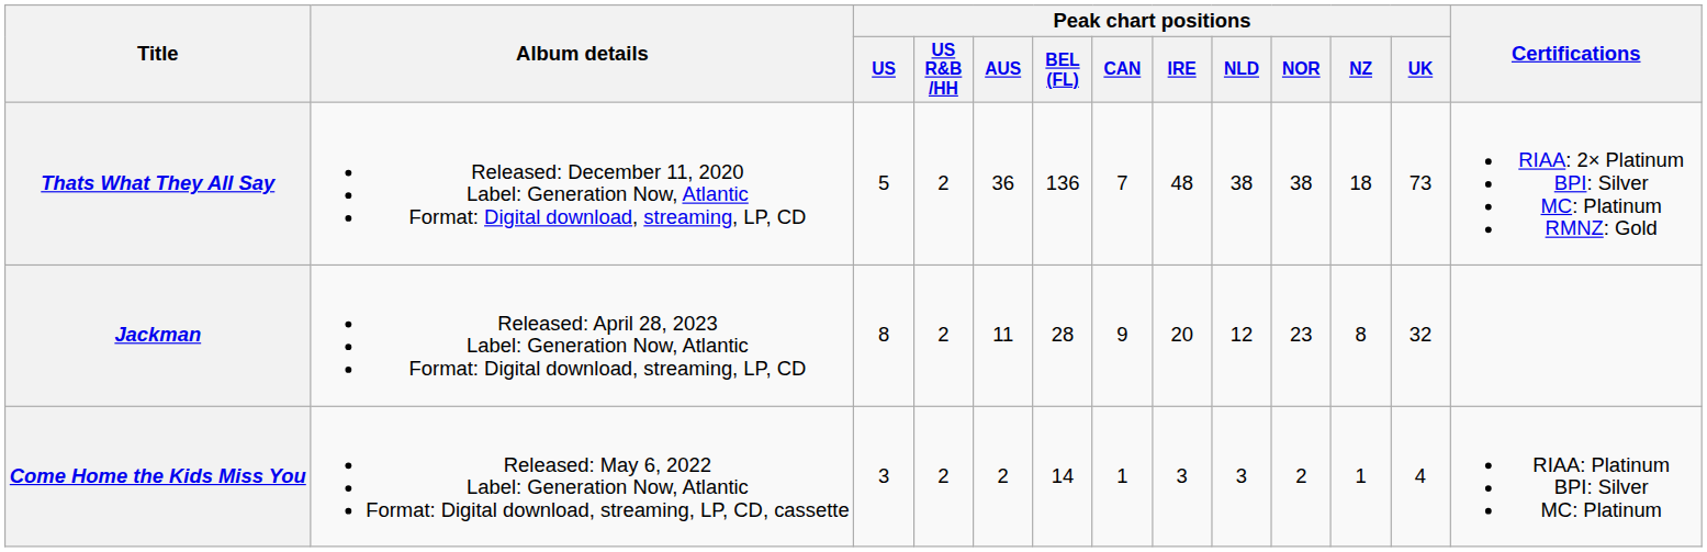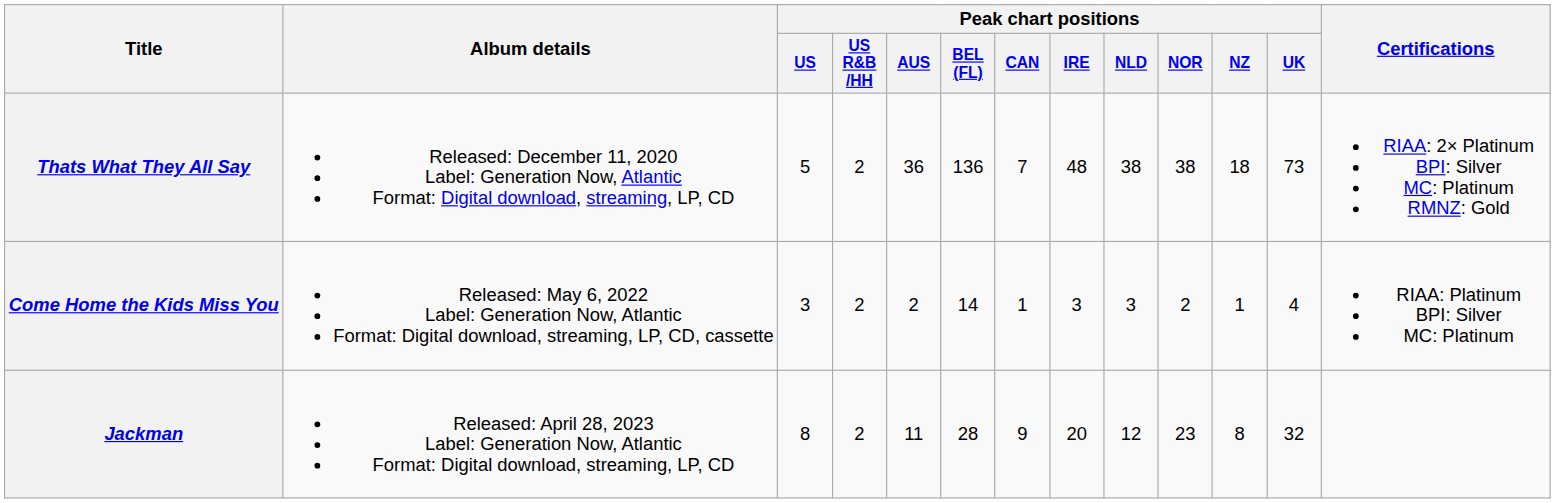 <table class="wikitable plainrowheaders" style="text-align:center;">
 <tr>
 <th rowspan="2">Title</th>
 <th rowspan="2">Album details</th>
 <th colspan="10">Peak chart positions</th>
 <th scope="col" rowspan="2" style="width:12em;"><a href='#'>Certifications</a></th>
 </tr>
 <tr>
 <th scope="col" style="width:3em;font-size:85%;"><a href='#'>US</a><br></th>
 <th scope="col" style="width:3em;font-size:85%;"><a href='#'>US<br>R&B<br>/HH</a><br></th>
 <th scope="col" style="width:3em;font-size:85%;"><a href='#'>AUS</a><br></th>
 <th scope="col" style="width:3em;font-size:85%;"><a href='#'>BEL<br>(FL)</a><br></th>
 <th scope="col" style="width:3em;font-size:85%;"><a href='#'>CAN</a><br></th>
 <th scope="col" style="width:3em;font-size:85%;"><a href='#'>IRE</a><br></th>
 <th scope="col" style="width:3em;font-size:85%;"><a href='#'>NLD</a><br></th>
 <th scope="col" style="width:3em;font-size:85%;"><a href='#'>NOR</a><br></th>
 <th scope="col" style="width:3em;font-size:85%;"><a href='#'>NZ</a><br></th>
 <th scope="col" style="width:3em;font-size:85%;"><a href='#'>UK</a><br></th>
 </tr>
 <tr>
 <th scope="row"><em><a href='#'>Thats What They All Say</a></em></th>
 <td><br><ul><li>Released: December 11, 2020</li><li>Label: Generation Now, <a href='#'>Atlantic</a></li><li>Format: <a href='#'>Digital download</a>, <a href='#'>streaming</a>, LP, CD</li></ul></td>
 <td>5</td>
 <td>2</td>
 <td>36</td>
 <td>136</td>
 <td>7</td>
 <td>48</td>
 <td>38</td>
 <td>38</td>
 <td>18</td>
 <td>73</td>
 <td><br><ul><li><a href='#'>RIAA</a>: 2× Platinum</li><li><a href='#'>BPI</a>: Silver</li><li><a href='#'>MC</a>: Platinum</li><li><a href='#'>RMNZ</a>: Gold</li></ul></td>
 </tr>
 <tr>
+<th scope="row"><em><a href='#'>Come Home the Kids Miss You</a></em></th>
+<td><br><ul><li>Released: May 6, 2022</li><li>Label: Generation Now, Atlantic</li><li>Format: Digital download, streaming, LP, CD, cassette</li></ul></td>
+<td>3</td>
+<td>2</td>
+<td>2</td>
+<td>14</td>
+<td>1</td>
+<td>3</td>
+<td>3</td>
+<td>2</td>
+<td>1</td>
+<td>4</td>
+<td><br><ul><li>RIAA: Platinum</li><li>BPI: Silver</li><li>MC: Platinum</li></ul></td>
+</tr>
+<tr>
 <th scope="row"><em><a href='#'>Jackman</a></em></th>
 <td><br><ul><li>Released: April 28, 2023</li><li>Label: Generation Now, Atlantic</li><li>Format: Digital download, streaming, LP, CD</li></ul></td>
 <td>8</td>
 <td>2</td>
 <td>11</td>
 <td>28</td>
 <td>9</td>
 <td>20</td>
 <td>12</td>
 <td>23</td>
 <td>8</td>
 <td>32</td>
 <td></td>
 </tr>
-<tr>
-<th scope="row"><em><a href='#'>Come Home the Kids Miss You</a></em></th>
-<td><br><ul><li>Released: May 6, 2022</li><li>Label: Generation Now, Atlantic</li><li>Format: Digital download, streaming, LP, CD, cassette</li></ul></td>
-<td>3</td>
-<td>2</td>
-<td>2</td>
-<td>14</td>
-<td>1</td>
-<td>3</td>
-<td>3</td>
-<td>2</td>
-<td>1</td>
-<td>4</td>
-<td><br><ul><li>RIAA: Platinum</li><li>BPI: Silver</li><li>MC: Platinum</li></ul></td>
-</tr>
 </table>
